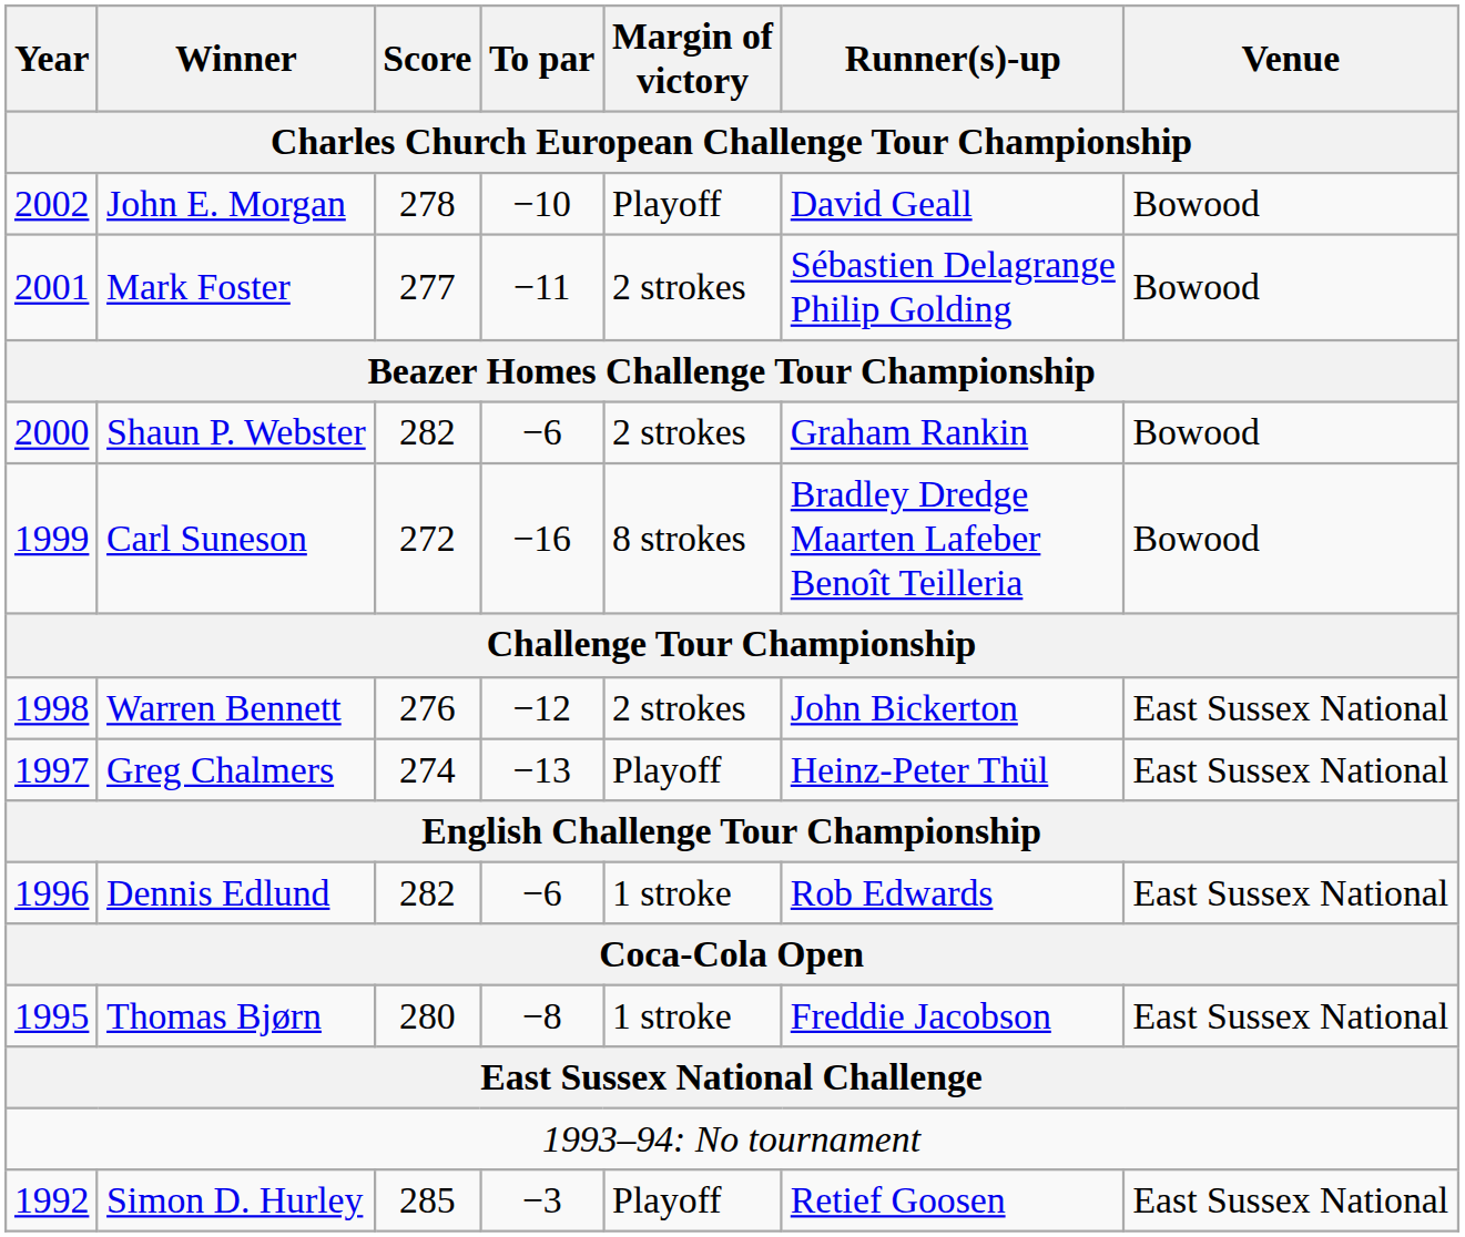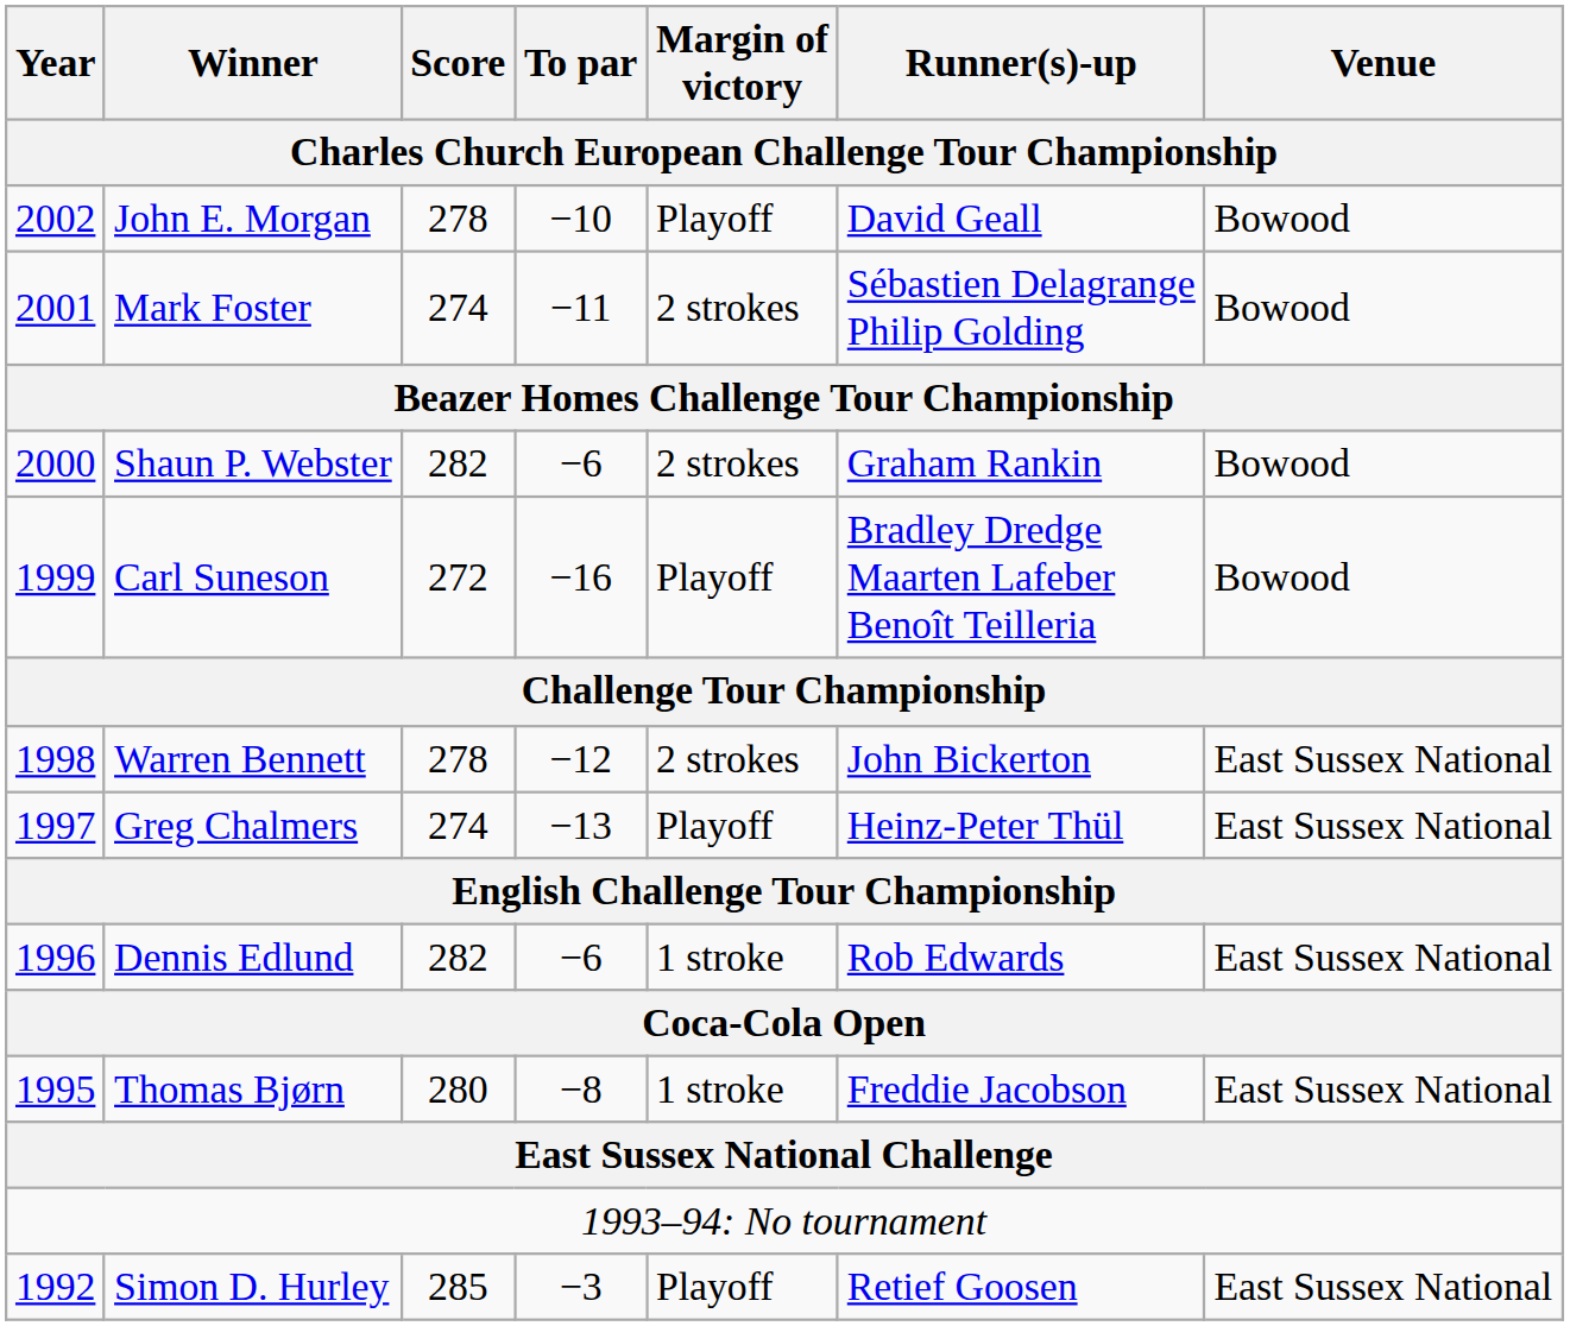 <table class=wikitable style="font-size:95%">
 <tr>
 <th>Year</th>
 <th>Winner</th>
 <th>Score</th>
 <th>To par</th>
 <th>Margin of<br>victory</th>
 <th>Runner(s)-up</th>
 <th>Venue</th>
 </tr>
 <tr>
 <th colspan=7>Charles Church European Challenge Tour Championship</th>
 </tr>
 <tr>
 <td><a href='#'>2002</a></td>
 <td> <a href='#'>John E. Morgan</a></td>
 <td align=center>278</td>
 <td align=center>−10</td>
 <td>Playoff</td>
 <td> <a href='#'>David Geall</a></td>
 <td>Bowood</td>
 </tr>
 <tr>
 <td><a href='#'>2001</a></td>
 <td> <a href='#'>Mark Foster</a></td>
-<td align=center>277</td>
+<td align=center>274</td>
 <td align=center>−11</td>
 <td>2 strokes</td>
 <td> <a href='#'>Sébastien Delagrange</a><br> <a href='#'>Philip Golding</a></td>
 <td>Bowood</td>
 </tr>
 <tr>
 <th colspan=7>Beazer Homes Challenge Tour Championship</th>
 </tr>
 <tr>
 <td><a href='#'>2000</a></td>
 <td> <a href='#'>Shaun P. Webster</a></td>
 <td align=center>282</td>
 <td align=center>−6</td>
 <td>2 strokes</td>
 <td> <a href='#'>Graham Rankin</a></td>
 <td>Bowood</td>
 </tr>
 <tr>
 <td><a href='#'>1999</a></td>
 <td> <a href='#'>Carl Suneson</a></td>
 <td align=center>272</td>
 <td align=center>−16</td>
-<td>8 strokes</td>
+<td>Playoff</td>
 <td> <a href='#'>Bradley Dredge</a><br> <a href='#'>Maarten Lafeber</a><br> <a href='#'>Benoît Teilleria</a></td>
 <td>Bowood</td>
 </tr>
 <tr>
 <th colspan=7>Challenge Tour Championship</th>
 </tr>
 <tr>
 <td><a href='#'>1998</a></td>
 <td> <a href='#'>Warren Bennett</a></td>
-<td align=center>276</td>
+<td align=center>278</td>
 <td align=center>−12</td>
 <td>2 strokes</td>
 <td> <a href='#'>John Bickerton</a></td>
 <td>East Sussex National</td>
 </tr>
 <tr>
 <td><a href='#'>1997</a></td>
 <td> <a href='#'>Greg Chalmers</a></td>
 <td align=center>274</td>
 <td align=center>−13</td>
 <td>Playoff</td>
 <td> <a href='#'>Heinz-Peter Thül</a></td>
 <td>East Sussex National</td>
 </tr>
 <tr>
 <th colspan=7>English Challenge Tour Championship</th>
 </tr>
 <tr>
 <td><a href='#'>1996</a></td>
 <td> <a href='#'>Dennis Edlund</a></td>
 <td align=center>282</td>
 <td align=center>−6</td>
 <td>1 stroke</td>
 <td> <a href='#'>Rob Edwards</a></td>
 <td>East Sussex National</td>
 </tr>
 <tr>
 <th colspan=7>Coca-Cola Open</th>
 </tr>
 <tr>
 <td><a href='#'>1995</a></td>
 <td> <a href='#'>Thomas Bjørn</a></td>
 <td align=center>280</td>
 <td align=center>−8</td>
 <td>1 stroke</td>
 <td> <a href='#'>Freddie Jacobson</a></td>
 <td>East Sussex National</td>
 </tr>
 <tr>
 <th colspan=7>East Sussex National Challenge</th>
 </tr>
 <tr>
 <td colspan=7 align=center><em>1993–94: No tournament</em></td>
 </tr>
 <tr>
 <td><a href='#'>1992</a></td>
 <td> <a href='#'>Simon D. Hurley</a></td>
 <td align=center>285</td>
 <td align=center>−3</td>
 <td>Playoff</td>
 <td> <a href='#'>Retief Goosen</a></td>
 <td>East Sussex National</td>
 </tr>
 </table>
